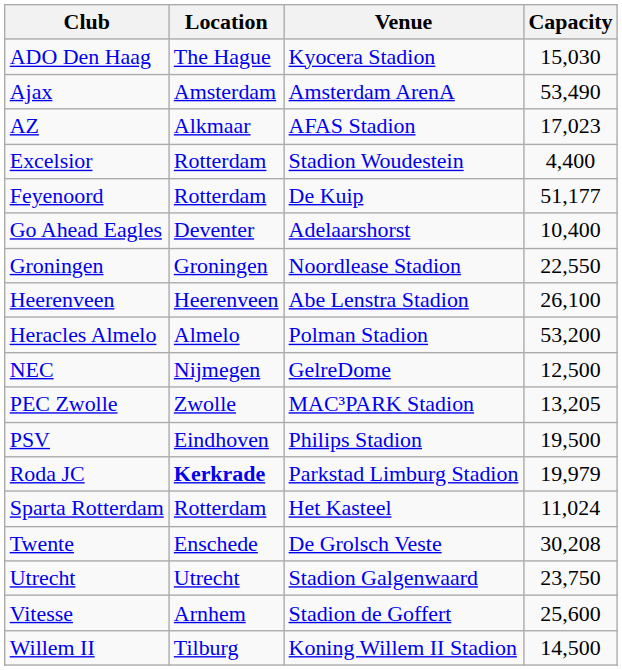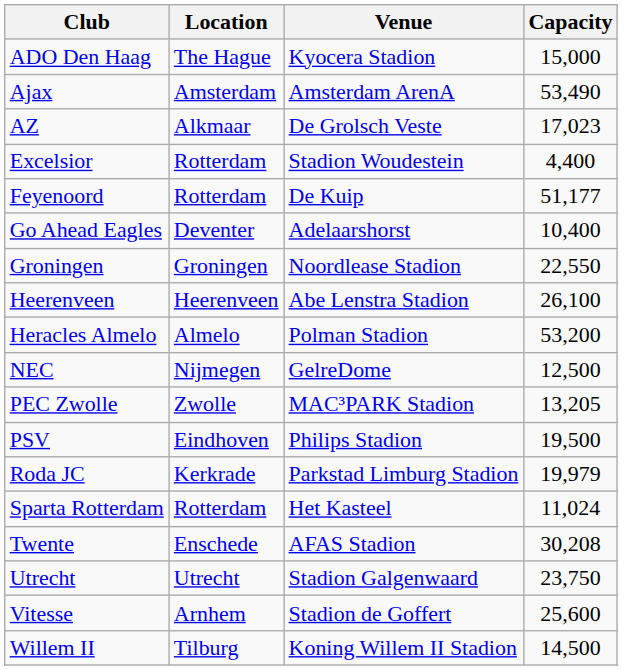 <table class="wikitable sortable">
 <tr>
 <th>Club</th>
 <th>Location</th>
 <th>Venue</th>
 <th>Capacity</th>
 </tr>
 <tr>
 <td><a href='#'>ADO Den Haag</a></td>
 <td><a href='#'>The Hague</a></td>
 <td><a href='#'>Kyocera Stadion</a></td>
-<td align="center">15,030</td>
+<td align="center">15,000</td>
 </tr>
 <tr>
 <td><a href='#'>Ajax</a></td>
 <td><a href='#'>Amsterdam</a></td>
 <td><a href='#'>Amsterdam ArenA</a></td>
 <td align="center">53,490</td>
 </tr>
 <tr>
 <td><a href='#'>AZ</a></td>
 <td><a href='#'>Alkmaar</a></td>
-<td><a href='#'>AFAS Stadion</a></td>
+<td><a href='#'>De Grolsch Veste</a></td>
 <td align="center">17,023</td>
 </tr>
 <tr>
 <td><a href='#'>Excelsior</a></td>
 <td><a href='#'>Rotterdam</a></td>
 <td><a href='#'>Stadion Woudestein</a></td>
 <td align="center">4,400</td>
 </tr>
 <tr>
 <td><a href='#'>Feyenoord</a></td>
 <td><a href='#'>Rotterdam</a></td>
 <td><a href='#'>De Kuip</a></td>
 <td align="center">51,177</td>
 </tr>
 <tr>
 <td><a href='#'>Go Ahead Eagles</a></td>
 <td><a href='#'>Deventer</a></td>
 <td><a href='#'>Adelaarshorst</a></td>
 <td align="center">10,400</td>
 </tr>
 <tr>
 <td><a href='#'>Groningen</a></td>
 <td><a href='#'>Groningen</a></td>
 <td><a href='#'>Noordlease Stadion</a></td>
 <td align="center">22,550</td>
 </tr>
 <tr>
 <td><a href='#'>Heerenveen</a></td>
 <td><a href='#'>Heerenveen</a></td>
 <td><a href='#'>Abe Lenstra Stadion</a></td>
 <td align="center">26,100</td>
 </tr>
 <tr>
 <td><a href='#'>Heracles Almelo</a></td>
 <td><a href='#'>Almelo</a></td>
 <td><a href='#'>Polman Stadion</a></td>
 <td align="center">53,200</td>
 </tr>
 <tr>
 <td><a href='#'>NEC</a></td>
 <td><a href='#'>Nijmegen</a></td>
 <td><a href='#'>GelreDome</a></td>
 <td align="center">12,500</td>
 </tr>
 <tr>
 <td><a href='#'>PEC Zwolle</a></td>
 <td><a href='#'>Zwolle</a></td>
 <td><a href='#'>MAC³PARK Stadion</a></td>
 <td align="center">13,205</td>
 </tr>
 <tr>
 <td><a href='#'>PSV</a></td>
 <td><a href='#'>Eindhoven</a></td>
 <td><a href='#'>Philips Stadion</a></td>
 <td align="center">19,500</td>
 </tr>
 <tr>
 <td><a href='#'>Roda JC</a></td>
-<td><strong><a href='#'>Kerkrade</a></strong></td>
+<td><a href='#'>Kerkrade</a></td>
 <td><a href='#'>Parkstad Limburg Stadion</a></td>
 <td align="center">19,979</td>
 </tr>
 <tr>
 <td><a href='#'>Sparta Rotterdam</a></td>
 <td><a href='#'>Rotterdam</a></td>
 <td><a href='#'>Het Kasteel</a></td>
 <td align="center">11,024</td>
 </tr>
 <tr>
 <td><a href='#'>Twente</a></td>
 <td><a href='#'>Enschede</a></td>
-<td><a href='#'>De Grolsch Veste</a></td>
+<td><a href='#'>AFAS Stadion</a></td>
 <td align="center">30,208</td>
 </tr>
 <tr>
 <td><a href='#'>Utrecht</a></td>
 <td><a href='#'>Utrecht</a></td>
 <td><a href='#'>Stadion Galgenwaard</a></td>
 <td align="center">23,750</td>
 </tr>
 <tr>
 <td><a href='#'>Vitesse</a></td>
 <td><a href='#'>Arnhem</a></td>
 <td><a href='#'>Stadion de Goffert</a></td>
 <td align="center">25,600</td>
 </tr>
 <tr>
 <td><a href='#'>Willem II</a></td>
 <td><a href='#'>Tilburg</a></td>
 <td><a href='#'>Koning Willem II Stadion</a></td>
 <td align="center">14,500</td>
 </tr>
 </table>
